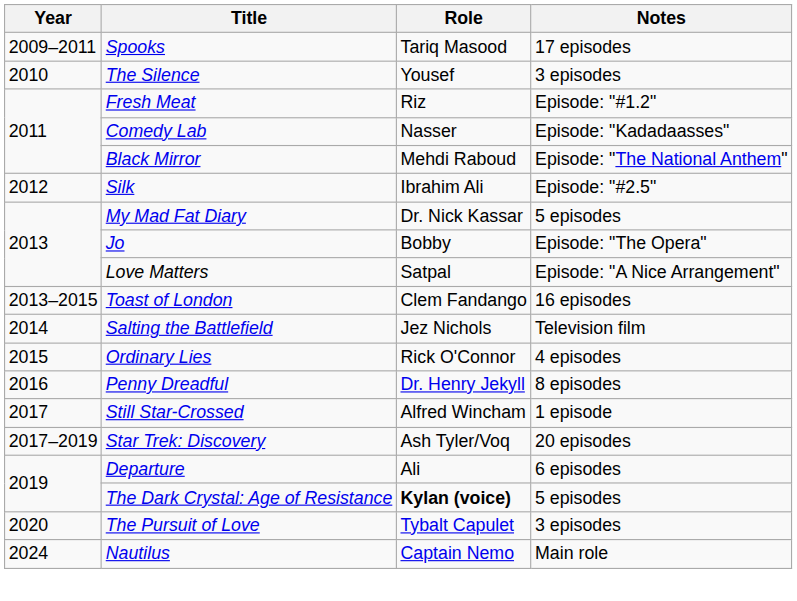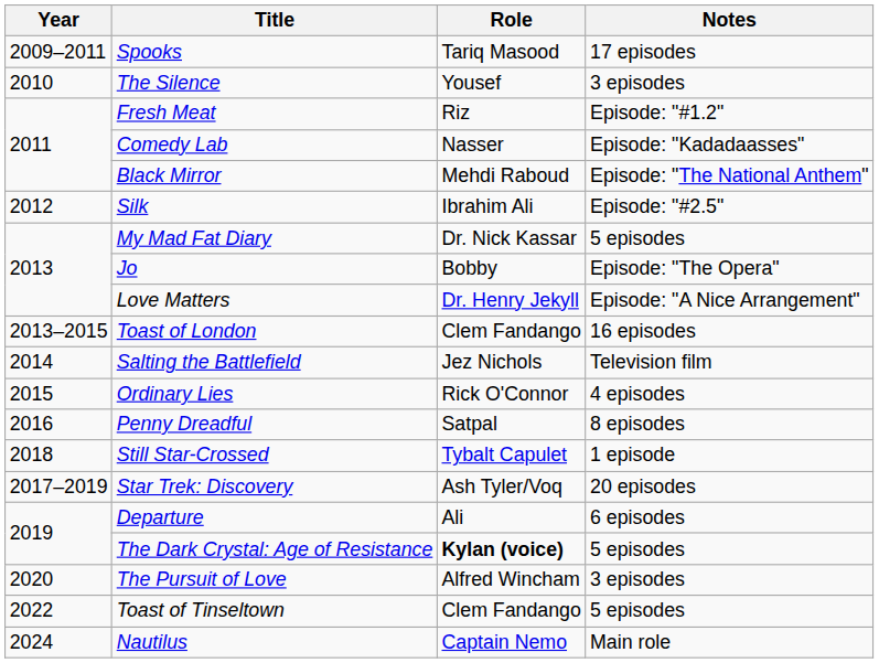 <table class="wikitable sortable">
 <tr>
 <th>Year</th>
 <th>Title</th>
 <th>Role</th>
 <th class="unsortable">Notes</th>
 </tr>
 <tr>
 <td>2009–2011</td>
 <td><em><a href='#'>Spooks</a></em></td>
 <td>Tariq Masood</td>
 <td>17 episodes</td>
 </tr>
 <tr>
 <td>2010</td>
 <td><em><a href='#'>The Silence</a></em></td>
 <td>Yousef</td>
 <td>3 episodes</td>
 </tr>
 <tr>
 <td rowspan="3">2011</td>
 <td><em><a href='#'>Fresh Meat</a></em></td>
 <td>Riz</td>
 <td>Episode: "#1.2"</td>
 </tr>
 <tr>
 <td><em><a href='#'>Comedy Lab</a></em></td>
 <td>Nasser</td>
 <td>Episode: "Kadadaasses"</td>
 </tr>
 <tr>
 <td><em><a href='#'>Black Mirror</a></em></td>
 <td>Mehdi Raboud</td>
 <td>Episode: "<a href='#'>The National Anthem</a>"</td>
 </tr>
 <tr>
 <td>2012</td>
 <td><em><a href='#'>Silk</a></em></td>
 <td>Ibrahim Ali</td>
 <td>Episode: "#2.5"</td>
 </tr>
 <tr>
 <td rowspan="3">2013</td>
 <td><em><a href='#'>My Mad Fat Diary</a></em></td>
 <td>Dr. Nick Kassar</td>
 <td>5 episodes</td>
 </tr>
 <tr>
 <td><em><a href='#'>Jo</a></em></td>
 <td>Bobby</td>
 <td>Episode: "The Opera"</td>
 </tr>
 <tr>
 <td><em>Love Matters</em></td>
-<td>Satpal</td>
+<td><a href='#'>Dr. Henry Jekyll</a></td>
 <td>Episode: "A Nice Arrangement"</td>
 </tr>
 <tr>
 <td>2013–2015</td>
 <td><em><a href='#'>Toast of London</a></em></td>
 <td>Clem Fandango</td>
 <td>16 episodes</td>
 </tr>
 <tr>
 <td>2014</td>
 <td><em><a href='#'>Salting the Battlefield</a></em></td>
 <td>Jez Nichols</td>
 <td>Television film</td>
 </tr>
 <tr>
 <td>2015</td>
 <td><em><a href='#'>Ordinary Lies</a></em></td>
 <td>Rick O'Connor</td>
 <td>4 episodes</td>
 </tr>
 <tr>
 <td>2016</td>
 <td><em><a href='#'>Penny Dreadful</a></em></td>
-<td><a href='#'>Dr. Henry Jekyll</a></td>
+<td>Satpal</td>
 <td>8 episodes</td>
 </tr>
 <tr>
-<td>2017</td>
+<td>2018</td>
 <td><em><a href='#'>Still Star-Crossed</a></em></td>
-<td>Alfred Wincham</td>
+<td><a href='#'>Tybalt Capulet</a></td>
 <td>1 episode</td>
 </tr>
 <tr>
 <td>2017–2019</td>
 <td><em><a href='#'>Star Trek: Discovery</a></em></td>
 <td>Ash Tyler/Voq</td>
 <td>20 episodes</td>
 </tr>
 <tr>
 <td rowspan="2">2019</td>
 <td><em><a href='#'>Departure</a></em></td>
 <td>Ali</td>
 <td>6 episodes</td>
 </tr>
 <tr>
 <td><em><a href='#'>The Dark Crystal: Age of Resistance</a></em></td>
 <td><strong>Kylan (voice)</strong></td>
 <td>5 episodes</td>
 </tr>
 <tr>
 <td>2020</td>
 <td><em><a href='#'>The Pursuit of Love</a></em></td>
-<td><a href='#'>Tybalt Capulet</a></td>
+<td>Alfred Wincham</td>
 <td>3 episodes</td>
+</tr>
+<tr>
+<td>2022</td>
+<td><em>Toast of Tinseltown</em></td>
+<td>Clem Fandango</td>
+<td>5 episodes</td>
 </tr>
 <tr>
 <td>2024</td>
 <td><em><a href='#'>Nautilus</a></em></td>
 <td><a href='#'>Captain Nemo</a></td>
 <td>Main role</td>
 </tr>
 </table>
